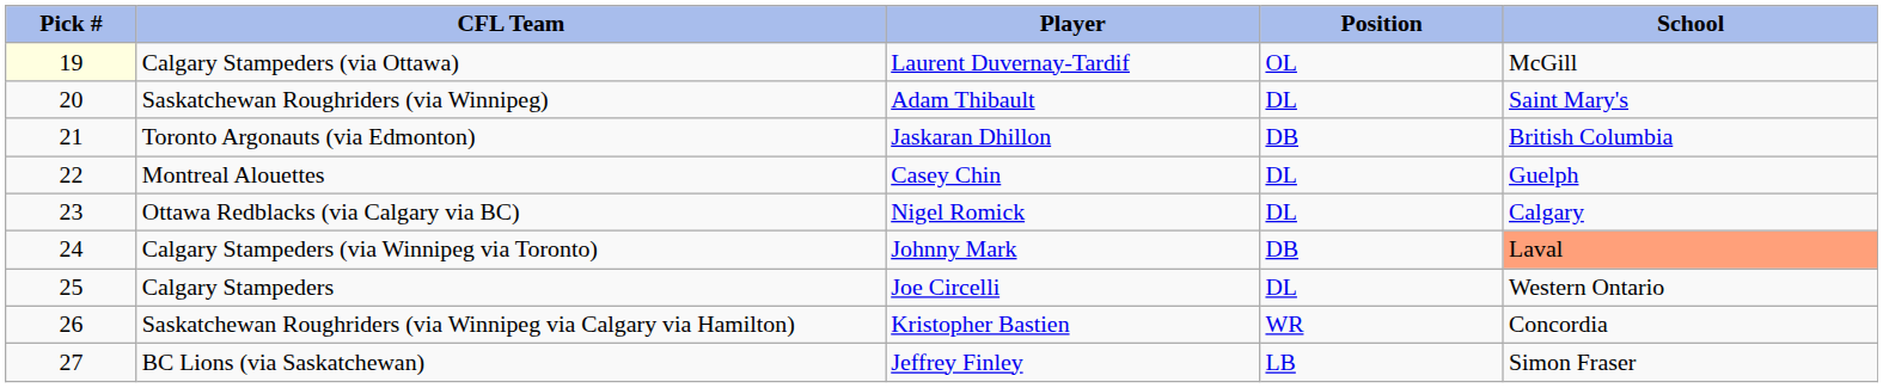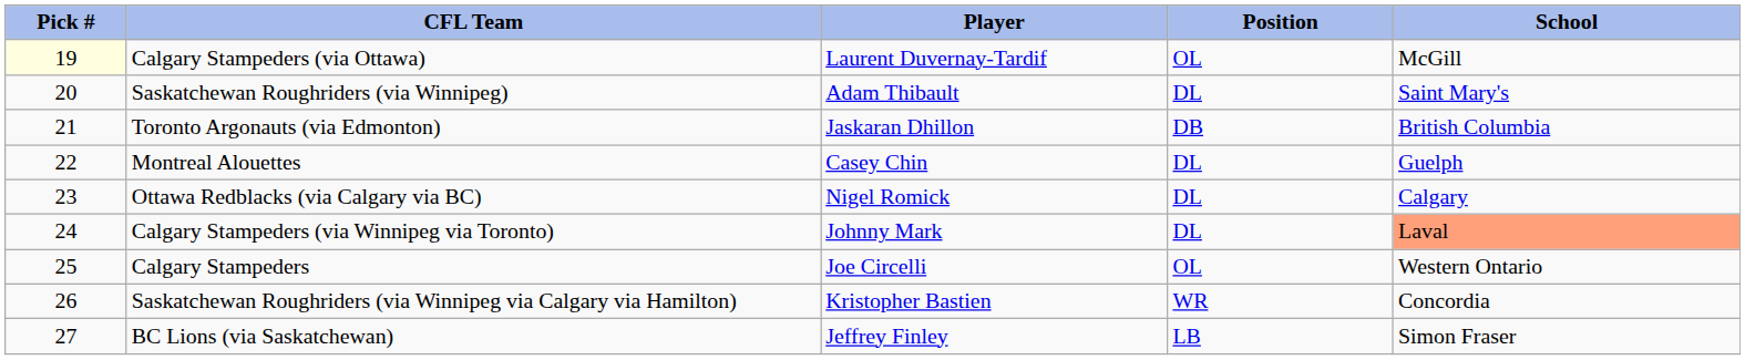 <table class="wikitable" style="width: 100%">
 <tr>
 <th style="background:#A8BDEC;" width=7%>Pick #</th>
 <th width=40% style="background:#A8BDEC;">CFL Team</th>
 <th width=20% style="background:#A8BDEC;">Player</th>
 <th width=13% style="background:#A8BDEC;">Position</th>
 <th width=20% style="background:#A8BDEC;">School</th>
 </tr>
 <tr>
 <td align=center style="background: lightyellow;">19</td>
 <td>Calgary Stampeders (via Ottawa)</td>
 <td><a href='#'>Laurent Duvernay-Tardif</a></td>
 <td><a href='#'>OL</a></td>
 <td>McGill</td>
 </tr>
 <tr>
 <td align=center>20</td>
 <td>Saskatchewan Roughriders (via Winnipeg)</td>
 <td><a href='#'>Adam Thibault</a></td>
 <td><a href='#'>DL</a></td>
 <td><a href='#'>Saint Mary's</a></td>
 </tr>
 <tr>
 <td align=center>21</td>
 <td>Toronto Argonauts (via Edmonton)</td>
 <td><a href='#'>Jaskaran Dhillon</a></td>
 <td><a href='#'>DB</a></td>
 <td><a href='#'>British Columbia</a></td>
 </tr>
 <tr>
 <td align=center>22</td>
 <td>Montreal Alouettes</td>
 <td><a href='#'>Casey Chin</a></td>
 <td><a href='#'>DL</a></td>
 <td><a href='#'>Guelph</a></td>
 </tr>
 <tr>
 <td align=center>23</td>
 <td>Ottawa Redblacks (via Calgary via BC)</td>
 <td><a href='#'>Nigel Romick</a></td>
 <td><a href='#'>DL</a></td>
 <td><a href='#'>Calgary</a></td>
 </tr>
 <tr>
 <td align=center>24</td>
 <td>Calgary Stampeders (via Winnipeg via Toronto)</td>
 <td><a href='#'>Johnny Mark</a></td>
-<td><a href='#'>DB</a></td>
+<td><a href='#'>DL</a></td>
 <td style="background: lightsalmon;">Laval</td>
 </tr>
 <tr>
 <td align=center>25</td>
 <td>Calgary Stampeders</td>
 <td><a href='#'>Joe Circelli</a></td>
-<td><a href='#'>DL</a></td>
+<td><a href='#'>OL</a></td>
 <td>Western Ontario</td>
 </tr>
 <tr>
 <td align=center>26</td>
 <td>Saskatchewan Roughriders (via Winnipeg via Calgary via Hamilton)</td>
 <td><a href='#'>Kristopher Bastien</a></td>
 <td><a href='#'>WR</a></td>
 <td>Concordia</td>
 </tr>
 <tr>
 <td align=center>27</td>
 <td>BC Lions (via Saskatchewan)</td>
 <td><a href='#'>Jeffrey Finley</a></td>
 <td><a href='#'>LB</a></td>
 <td>Simon Fraser</td>
 </tr>
 </table>
